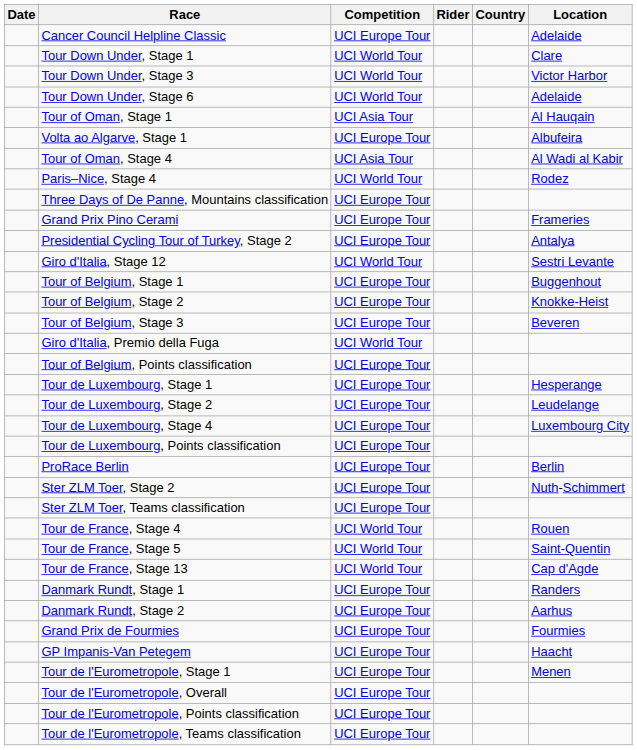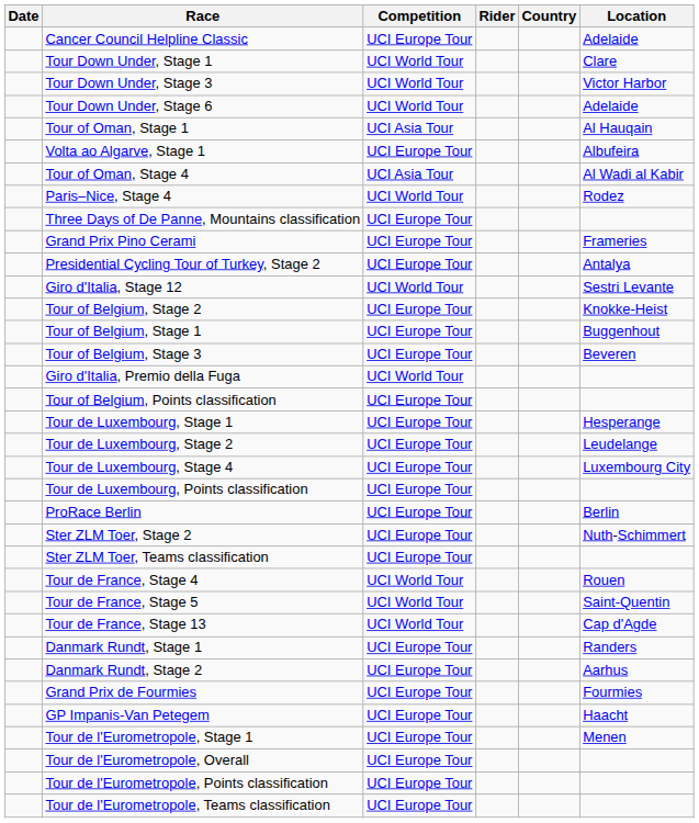 <table class="wikitable sortable">
 <tr>
 <th>Date</th>
 <th>Race</th>
 <th>Competition</th>
 <th>Rider</th>
 <th>Country</th>
 <th>Location</th>
 </tr>
 <tr>
 <td></td>
 <td><a href='#'>Cancer Council Helpline Classic</a></td>
 <td><a href='#'>UCI Europe Tour</a></td>
 <td></td>
 <td></td>
 <td><a href='#'>Adelaide</a></td>
 </tr>
 <tr>
 <td></td>
 <td><a href='#'>Tour Down Under</a>, Stage 1</td>
 <td><a href='#'>UCI World Tour</a></td>
 <td></td>
 <td></td>
 <td><a href='#'>Clare</a></td>
 </tr>
 <tr>
 <td></td>
 <td><a href='#'>Tour Down Under</a>, Stage 3</td>
 <td><a href='#'>UCI World Tour</a></td>
 <td></td>
 <td></td>
 <td><a href='#'>Victor Harbor</a></td>
 </tr>
 <tr>
 <td></td>
 <td><a href='#'>Tour Down Under</a>, Stage 6</td>
 <td><a href='#'>UCI World Tour</a></td>
 <td></td>
 <td></td>
 <td><a href='#'>Adelaide</a></td>
 </tr>
 <tr>
 <td></td>
 <td><a href='#'>Tour of Oman</a>, Stage 1</td>
 <td><a href='#'>UCI Asia Tour</a></td>
 <td></td>
 <td></td>
 <td><a href='#'>Al Hauqain</a></td>
 </tr>
 <tr>
 <td></td>
 <td><a href='#'>Volta ao Algarve</a>, Stage 1</td>
 <td><a href='#'>UCI Europe Tour</a></td>
 <td></td>
 <td></td>
 <td><a href='#'>Albufeira</a></td>
 </tr>
 <tr>
 <td></td>
 <td><a href='#'>Tour of Oman</a>, Stage 4</td>
 <td><a href='#'>UCI Asia Tour</a></td>
 <td></td>
 <td></td>
 <td><a href='#'>Al Wadi al Kabir</a></td>
 </tr>
 <tr>
 <td></td>
 <td><a href='#'>Paris–Nice</a>, Stage 4</td>
 <td><a href='#'>UCI World Tour</a></td>
 <td></td>
 <td></td>
 <td><a href='#'>Rodez</a></td>
 </tr>
 <tr>
 <td></td>
 <td><a href='#'>Three Days of De Panne</a>, Mountains classification</td>
 <td><a href='#'>UCI Europe Tour</a></td>
 <td></td>
 <td></td>
 <td></td>
 </tr>
 <tr>
 <td></td>
 <td><a href='#'>Grand Prix Pino Cerami</a></td>
 <td><a href='#'>UCI Europe Tour</a></td>
 <td></td>
 <td></td>
 <td><a href='#'>Frameries</a></td>
 </tr>
 <tr>
 <td></td>
 <td><a href='#'>Presidential Cycling Tour of Turkey</a>, Stage 2</td>
 <td><a href='#'>UCI Europe Tour</a></td>
 <td></td>
 <td></td>
 <td><a href='#'>Antalya</a></td>
 </tr>
 <tr>
 <td></td>
 <td><a href='#'>Giro d'Italia</a>, Stage 12</td>
 <td><a href='#'>UCI World Tour</a></td>
 <td></td>
 <td></td>
 <td><a href='#'>Sestri Levante</a></td>
 </tr>
 <tr>
 <td></td>
+<td><a href='#'>Tour of Belgium</a>, Stage 2</td>
+<td><a href='#'>UCI Europe Tour</a></td>
+<td></td>
+<td></td>
+<td><a href='#'>Knokke-Heist</a></td>
+</tr>
+<tr>
+<td></td>
 <td><a href='#'>Tour of Belgium</a>, Stage 1</td>
 <td><a href='#'>UCI Europe Tour</a></td>
 <td></td>
 <td></td>
 <td><a href='#'>Buggenhout</a></td>
-</tr>
-<tr>
-<td></td>
-<td><a href='#'>Tour of Belgium</a>, Stage 2</td>
-<td><a href='#'>UCI Europe Tour</a></td>
-<td></td>
-<td></td>
-<td><a href='#'>Knokke-Heist</a></td>
 </tr>
 <tr>
 <td></td>
 <td><a href='#'>Tour of Belgium</a>, Stage 3</td>
 <td><a href='#'>UCI Europe Tour</a></td>
 <td></td>
 <td></td>
 <td><a href='#'>Beveren</a></td>
 </tr>
 <tr>
 <td></td>
 <td><a href='#'>Giro d'Italia</a>, Premio della Fuga</td>
 <td><a href='#'>UCI World Tour</a></td>
 <td></td>
 <td></td>
 <td></td>
 </tr>
 <tr>
 <td></td>
 <td><a href='#'>Tour of Belgium</a>, Points classification</td>
 <td><a href='#'>UCI Europe Tour</a></td>
 <td></td>
 <td></td>
 <td></td>
 </tr>
 <tr>
 <td></td>
 <td><a href='#'>Tour de Luxembourg</a>, Stage 1</td>
 <td><a href='#'>UCI Europe Tour</a></td>
 <td></td>
 <td></td>
 <td><a href='#'>Hesperange</a></td>
 </tr>
 <tr>
 <td></td>
 <td><a href='#'>Tour de Luxembourg</a>, Stage 2</td>
 <td><a href='#'>UCI Europe Tour</a></td>
 <td></td>
 <td></td>
 <td><a href='#'>Leudelange</a></td>
 </tr>
 <tr>
 <td></td>
 <td><a href='#'>Tour de Luxembourg</a>, Stage 4</td>
 <td><a href='#'>UCI Europe Tour</a></td>
 <td></td>
 <td></td>
 <td><a href='#'>Luxembourg City</a></td>
 </tr>
 <tr>
 <td></td>
 <td><a href='#'>Tour de Luxembourg</a>, Points classification</td>
 <td><a href='#'>UCI Europe Tour</a></td>
 <td></td>
 <td></td>
 <td></td>
 </tr>
 <tr>
 <td></td>
 <td><a href='#'>ProRace Berlin</a></td>
 <td><a href='#'>UCI Europe Tour</a></td>
 <td></td>
 <td></td>
 <td><a href='#'>Berlin</a></td>
 </tr>
 <tr>
 <td></td>
 <td><a href='#'>Ster ZLM Toer</a>, Stage 2</td>
 <td><a href='#'>UCI Europe Tour</a></td>
 <td></td>
 <td></td>
 <td><a href='#'>Nuth</a>-<a href='#'>Schimmert</a></td>
 </tr>
 <tr>
 <td></td>
 <td><a href='#'>Ster ZLM Toer</a>, Teams classification</td>
 <td><a href='#'>UCI Europe Tour</a></td>
 <td align="center"></td>
 <td align="center"></td>
 <td></td>
 </tr>
 <tr>
 <td></td>
 <td><a href='#'>Tour de France</a>, Stage 4</td>
 <td><a href='#'>UCI World Tour</a></td>
 <td></td>
 <td></td>
 <td><a href='#'>Rouen</a></td>
 </tr>
 <tr>
 <td></td>
 <td><a href='#'>Tour de France</a>, Stage 5</td>
 <td><a href='#'>UCI World Tour</a></td>
 <td></td>
 <td></td>
 <td><a href='#'>Saint-Quentin</a></td>
 </tr>
 <tr>
 <td></td>
 <td><a href='#'>Tour de France</a>, Stage 13</td>
 <td><a href='#'>UCI World Tour</a></td>
 <td></td>
 <td></td>
 <td><a href='#'>Cap d'Agde</a></td>
 </tr>
 <tr>
 <td></td>
 <td><a href='#'>Danmark Rundt</a>, Stage 1</td>
 <td><a href='#'>UCI Europe Tour</a></td>
 <td></td>
 <td></td>
 <td><a href='#'>Randers</a></td>
 </tr>
 <tr>
 <td></td>
 <td><a href='#'>Danmark Rundt</a>, Stage 2</td>
 <td><a href='#'>UCI Europe Tour</a></td>
 <td></td>
 <td></td>
 <td><a href='#'>Aarhus</a></td>
 </tr>
 <tr>
 <td></td>
 <td><a href='#'>Grand Prix de Fourmies</a></td>
 <td><a href='#'>UCI Europe Tour</a></td>
 <td></td>
 <td></td>
 <td><a href='#'>Fourmies</a></td>
 </tr>
 <tr>
 <td></td>
 <td><a href='#'>GP Impanis-Van Petegem</a></td>
 <td><a href='#'>UCI Europe Tour</a></td>
 <td></td>
 <td></td>
 <td><a href='#'>Haacht</a></td>
 </tr>
 <tr>
 <td></td>
 <td><a href='#'>Tour de l'Eurometropole</a>, Stage 1</td>
 <td><a href='#'>UCI Europe Tour</a></td>
 <td></td>
 <td></td>
 <td><a href='#'>Menen</a></td>
 </tr>
 <tr>
 <td></td>
 <td><a href='#'>Tour de l'Eurometropole</a>, Overall</td>
 <td><a href='#'>UCI Europe Tour</a></td>
 <td></td>
 <td></td>
 <td></td>
 </tr>
 <tr>
 <td></td>
 <td><a href='#'>Tour de l'Eurometropole</a>, Points classification</td>
 <td><a href='#'>UCI Europe Tour</a></td>
 <td></td>
 <td></td>
 <td></td>
 </tr>
 <tr>
 <td></td>
 <td><a href='#'>Tour de l'Eurometropole</a>, Teams classification</td>
 <td><a href='#'>UCI Europe Tour</a></td>
 <td align="center"></td>
 <td></td>
 <td></td>
 </tr>
 </table>
